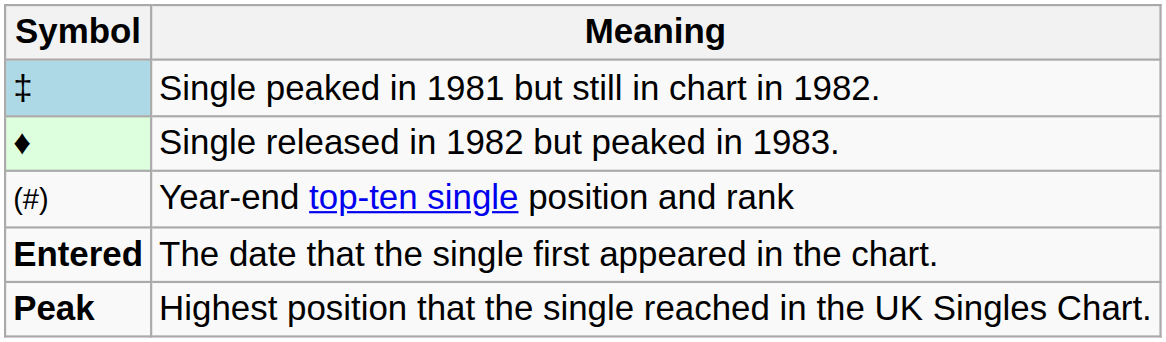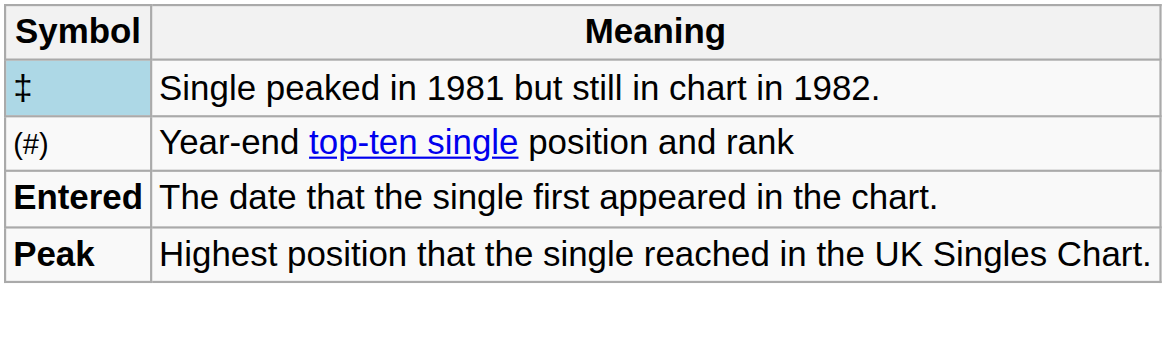 <table Class="wikitable">
 <tr>
 <th>Symbol</th>
 <th>Meaning</th>
 </tr>
 <tr>
 <td bgcolor=lightblue>‡</td>
 <td>Single peaked in 1981 but still in chart in 1982.</td>
-</tr>
-<tr>
-<td bgcolor=#DDFFDD>♦</td>
-<td>Single released in 1982 but peaked in 1983.</td>
 </tr>
 <tr>
 <td><small>(#)</small></td>
 <td>Year-end <a href='#'>top-ten single</a> position and rank</td>
 </tr>
 <tr>
 <td><strong>Entered</strong></td>
 <td>The date that the single first appeared in the chart.</td>
 </tr>
 <tr>
 <td><strong>Peak</strong></td>
 <td>Highest position that the single reached in the UK Singles Chart.</td>
 </tr>
 </table>
